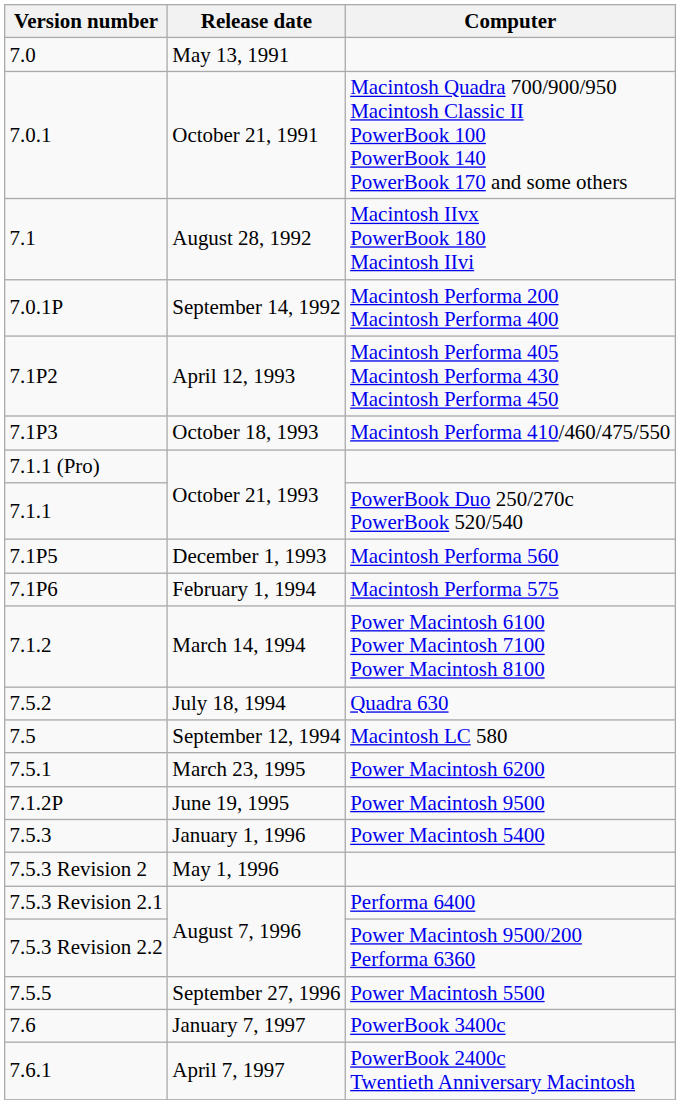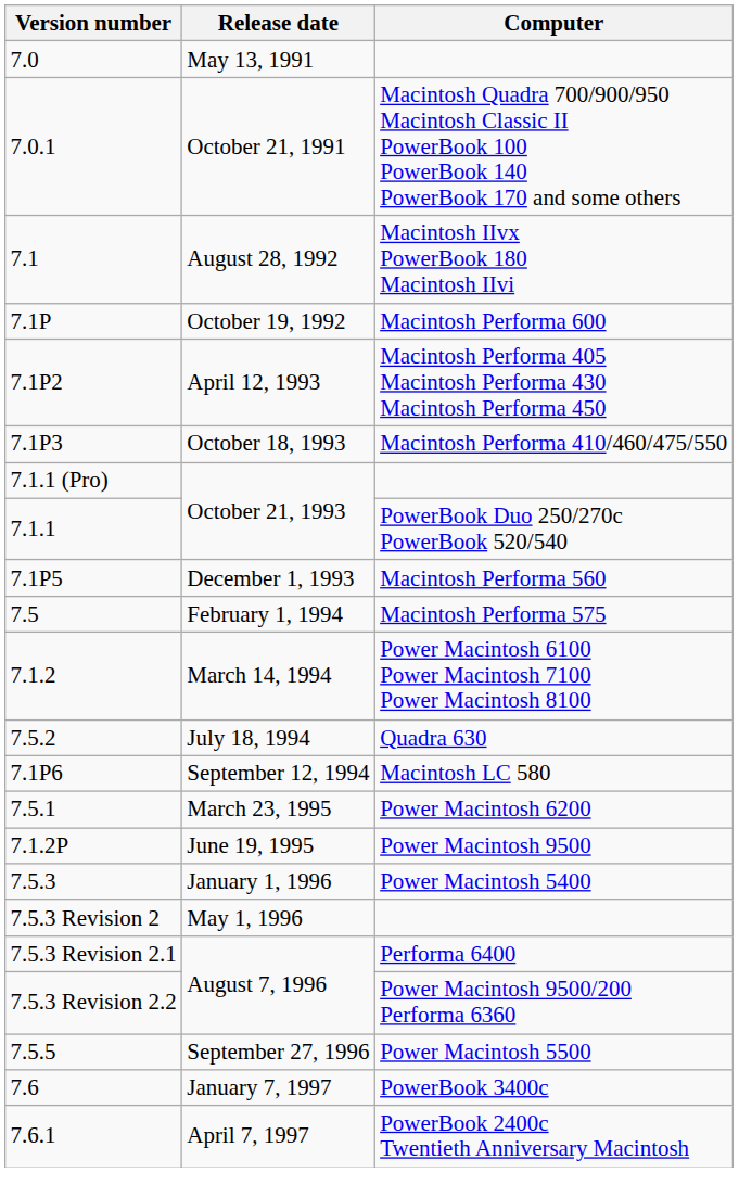 <table class="wikitable">
 <tr>
 <th>Version number</th>
 <th>Release date</th>
 <th>Computer</th>
 </tr>
 <tr>
 <td>7.0</td>
 <td>May 13, 1991</td>
 <td></td>
 </tr>
 <tr>
 <td>7.0.1</td>
 <td>October 21, 1991</td>
 <td><a href='#'>Macintosh Quadra</a> 700/900/950<br><a href='#'>Macintosh Classic II</a><br><a href='#'>PowerBook 100</a><br><a href='#'>PowerBook 140</a><br><a href='#'>PowerBook 170</a> and some others</td>
 </tr>
 <tr>
 <td>7.1</td>
 <td>August 28, 1992</td>
 <td><a href='#'>Macintosh IIvx</a><br><a href='#'>PowerBook 180</a><br><a href='#'>Macintosh IIvi</a></td>
 </tr>
 <tr>
-<td>7.0.1P</td>
-<td>September 14, 1992</td>
-<td><a href='#'>Macintosh Performa 200</a><br><a href='#'>Macintosh Performa 400</a></td>
+<td>7.1P</td>
+<td>October 19, 1992</td>
+<td><a href='#'>Macintosh Performa 600</a></td>
 </tr>
 <tr>
 <td>7.1P2</td>
 <td>April 12, 1993</td>
 <td><a href='#'>Macintosh Performa 405</a><br><a href='#'>Macintosh Performa 430</a><br><a href='#'>Macintosh Performa 450</a></td>
 </tr>
 <tr>
 <td>7.1P3</td>
 <td>October 18, 1993</td>
 <td><a href='#'>Macintosh Performa 410</a>/460/475/550</td>
 </tr>
 <tr>
 <td>7.1.1 (Pro)</td>
 <td rowspan="2">October 21, 1993</td>
 <td></td>
 </tr>
 <tr>
 <td>7.1.1</td>
 <td><a href='#'>PowerBook Duo</a> 250/270c<br><a href='#'>PowerBook</a> 520/540</td>
 </tr>
 <tr>
 <td>7.1P5</td>
 <td>December 1, 1993</td>
 <td><a href='#'>Macintosh Performa 560</a></td>
 </tr>
 <tr>
-<td>7.1P6</td>
+<td>7.5</td>
 <td>February 1, 1994</td>
 <td><a href='#'>Macintosh Performa 575</a></td>
 </tr>
 <tr>
 <td>7.1.2</td>
 <td>March 14, 1994</td>
 <td><a href='#'>Power Macintosh 6100</a><br><a href='#'>Power Macintosh 7100</a><br><a href='#'>Power Macintosh 8100</a></td>
 </tr>
 <tr>
 <td>7.5.2</td>
 <td>July 18, 1994</td>
 <td><a href='#'>Quadra 630</a></td>
 </tr>
 <tr>
-<td>7.5</td>
+<td>7.1P6</td>
 <td>September 12, 1994</td>
 <td><a href='#'>Macintosh LC</a> 580</td>
 </tr>
 <tr>
 <td>7.5.1</td>
 <td>March 23, 1995</td>
 <td><a href='#'>Power Macintosh 6200</a></td>
 </tr>
 <tr>
 <td>7.1.2P</td>
 <td>June 19, 1995</td>
 <td><a href='#'>Power Macintosh 9500</a></td>
 </tr>
 <tr>
 <td>7.5.3</td>
 <td>January 1, 1996</td>
 <td><a href='#'>Power Macintosh 5400</a></td>
 </tr>
 <tr>
 <td>7.5.3 Revision 2</td>
 <td>May 1, 1996</td>
 <td></td>
 </tr>
 <tr>
 <td>7.5.3 Revision 2.1</td>
 <td rowspan="2">August 7, 1996</td>
 <td><a href='#'>Performa 6400</a></td>
 </tr>
 <tr>
 <td>7.5.3 Revision 2.2</td>
 <td><a href='#'>Power Macintosh 9500/200</a><br><a href='#'>Performa 6360</a></td>
 </tr>
 <tr>
 <td>7.5.5</td>
 <td>September 27, 1996</td>
 <td><a href='#'>Power Macintosh 5500</a></td>
 </tr>
 <tr>
 <td>7.6</td>
 <td>January 7, 1997</td>
 <td><a href='#'>PowerBook 3400c</a></td>
 </tr>
 <tr>
 <td>7.6.1</td>
 <td>April 7, 1997</td>
 <td><a href='#'>PowerBook 2400c</a><br><a href='#'>Twentieth Anniversary Macintosh</a></td>
 </tr>
 </table>
